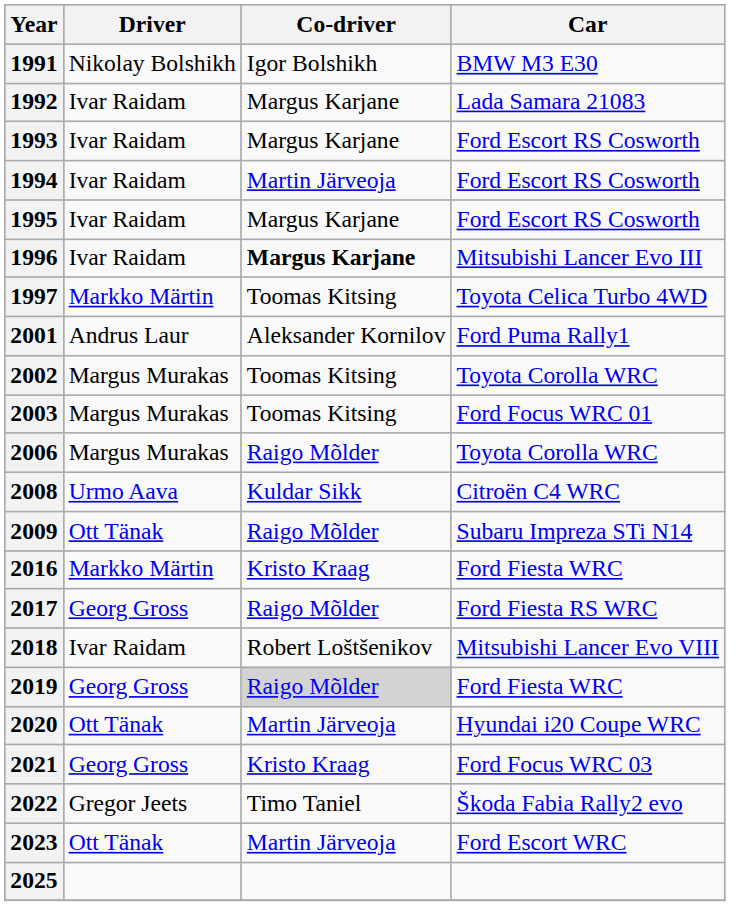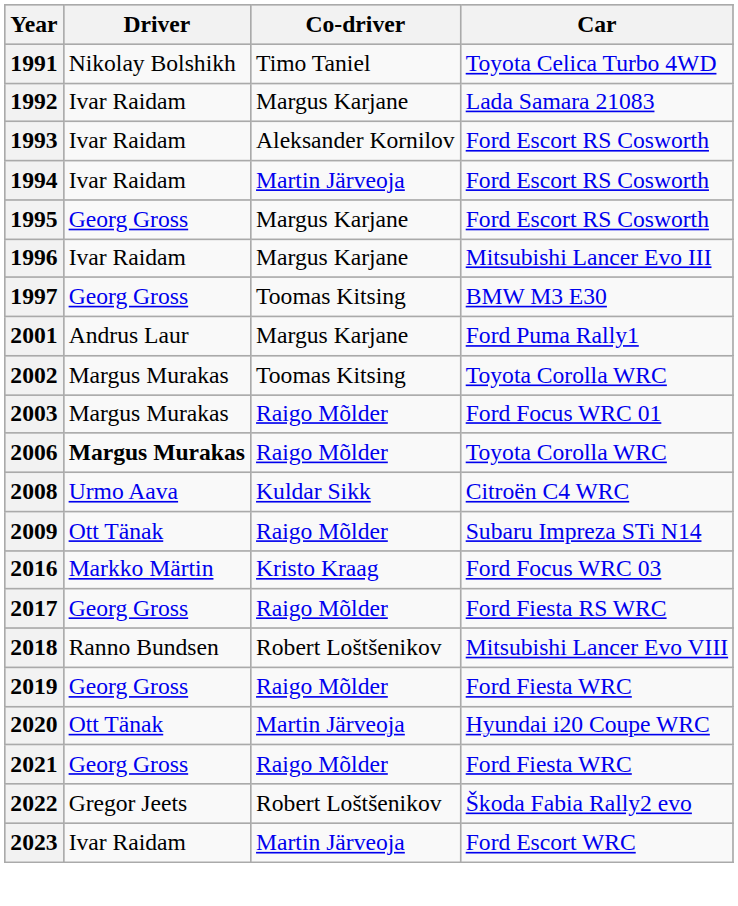 <table class="wikitable" style="font-size:90%;">
 <tr>
 <th>Year</th>
 <th>Driver</th>
 <th>Co-driver</th>
 <th>Car</th>
 </tr>
 <tr>
 <th>1991</th>
 <td> Nikolay Bolshikh</td>
-<td> Igor Bolshikh</td>
-<td><a href='#'>BMW M3 E30</a></td>
+<td> Timo Taniel</td>
+<td><a href='#'>Toyota Celica Turbo 4WD</a></td>
 </tr>
 <tr>
 <th>1992</th>
 <td> Ivar Raidam</td>
 <td> Margus Karjane</td>
 <td><a href='#'>Lada Samara 21083</a></td>
 </tr>
 <tr>
 <th>1993</th>
 <td> Ivar Raidam</td>
-<td> Margus Karjane</td>
+<td> Aleksander Kornilov</td>
 <td><a href='#'>Ford Escort RS Cosworth</a></td>
 </tr>
 <tr>
 <th>1994</th>
 <td> Ivar Raidam</td>
 <td> <a href='#'>Martin Järveoja</a></td>
 <td><a href='#'>Ford Escort RS Cosworth</a></td>
 </tr>
 <tr>
 <th>1995</th>
-<td> Ivar Raidam</td>
+<td> <a href='#'>Georg Gross</a></td>
 <td> Margus Karjane</td>
 <td><a href='#'>Ford Escort RS Cosworth</a></td>
 </tr>
 <tr>
 <th>1996</th>
 <td> Ivar Raidam</td>
-<td><strong> Margus Karjane</strong></td>
+<td> Margus Karjane</td>
 <td><a href='#'>Mitsubishi Lancer Evo III</a></td>
 </tr>
 <tr>
 <th>1997</th>
-<td> <a href='#'>Markko Märtin</a></td>
+<td> <a href='#'>Georg Gross</a></td>
 <td> Toomas Kitsing</td>
-<td><a href='#'>Toyota Celica Turbo 4WD</a></td>
+<td><a href='#'>BMW M3 E30</a></td>
 </tr>
 <tr>
 <th>2001</th>
 <td> Andrus Laur</td>
-<td> Aleksander Kornilov</td>
+<td> Margus Karjane</td>
 <td><a href='#'>Ford Puma Rally1</a></td>
 </tr>
 <tr>
 <th>2002</th>
 <td> Margus Murakas</td>
 <td> Toomas Kitsing</td>
 <td><a href='#'>Toyota Corolla WRC</a></td>
 </tr>
 <tr>
 <th>2003</th>
 <td> Margus Murakas</td>
-<td> Toomas Kitsing</td>
+<td> <a href='#'>Raigo Mõlder</a></td>
 <td><a href='#'>Ford Focus WRC 01</a></td>
 </tr>
 <tr>
 <th>2006</th>
-<td> Margus Murakas</td>
+<td><strong> Margus Murakas</strong></td>
 <td> <a href='#'>Raigo Mõlder</a></td>
 <td><a href='#'>Toyota Corolla WRC</a></td>
 </tr>
 <tr>
 <th>2008</th>
 <td> <a href='#'>Urmo Aava</a></td>
 <td> <a href='#'>Kuldar Sikk</a></td>
 <td><a href='#'>Citroën C4 WRC</a></td>
 </tr>
 <tr>
 <th>2009</th>
 <td> <a href='#'>Ott Tänak</a></td>
 <td> <a href='#'>Raigo Mõlder</a></td>
 <td><a href='#'>Subaru Impreza STi N14</a></td>
 </tr>
 <tr>
 <th>2016</th>
 <td> <a href='#'>Markko Märtin</a></td>
 <td> <a href='#'>Kristo Kraag</a></td>
-<td><a href='#'>Ford Fiesta WRC</a></td>
+<td><a href='#'>Ford Focus WRC 03</a></td>
 </tr>
 <tr>
 <th>2017</th>
 <td> <a href='#'>Georg Gross</a></td>
 <td> <a href='#'>Raigo Mõlder</a></td>
 <td><a href='#'>Ford Fiesta RS WRC</a></td>
 </tr>
 <tr>
 <th>2018</th>
-<td> Ivar Raidam</td>
+<td> Ranno Bundsen</td>
 <td> Robert Loštšenikov</td>
 <td><a href='#'>Mitsubishi Lancer Evo VIII</a></td>
 </tr>
 <tr>
 <th>2019</th>
 <td> <a href='#'>Georg Gross</a></td>
-<td style="background: lightgrey;"> <a href='#'>Raigo Mõlder</a></td>
+<td> <a href='#'>Raigo Mõlder</a></td>
 <td><a href='#'>Ford Fiesta WRC</a></td>
 </tr>
 <tr>
 <th>2020</th>
 <td> <a href='#'>Ott Tänak</a></td>
 <td> <a href='#'>Martin Järveoja</a></td>
 <td><a href='#'>Hyundai i20 Coupe WRC</a></td>
 </tr>
 <tr>
 <th>2021</th>
 <td> <a href='#'>Georg Gross</a></td>
-<td> <a href='#'>Kristo Kraag</a></td>
-<td><a href='#'>Ford Focus WRC 03</a></td>
+<td> <a href='#'>Raigo Mõlder</a></td>
+<td><a href='#'>Ford Fiesta WRC</a></td>
 </tr>
 <tr>
 <th>2022</th>
 <td> Gregor Jeets</td>
-<td> Timo Taniel</td>
+<td> Robert Loštšenikov</td>
 <td><a href='#'>Škoda Fabia Rally2 evo</a></td>
 </tr>
 <tr>
 <th>2023</th>
-<td> <a href='#'>Ott Tänak</a></td>
+<td> Ivar Raidam</td>
 <td> <a href='#'>Martin Järveoja</a></td>
 <td><a href='#'>Ford Escort WRC</a></td>
 </tr>
 <tr>
-<th>2025</th>
-<td></td>
-<td></td>
-<td></td>
-</tr>
-<tr>
 </tr>
 </table>
